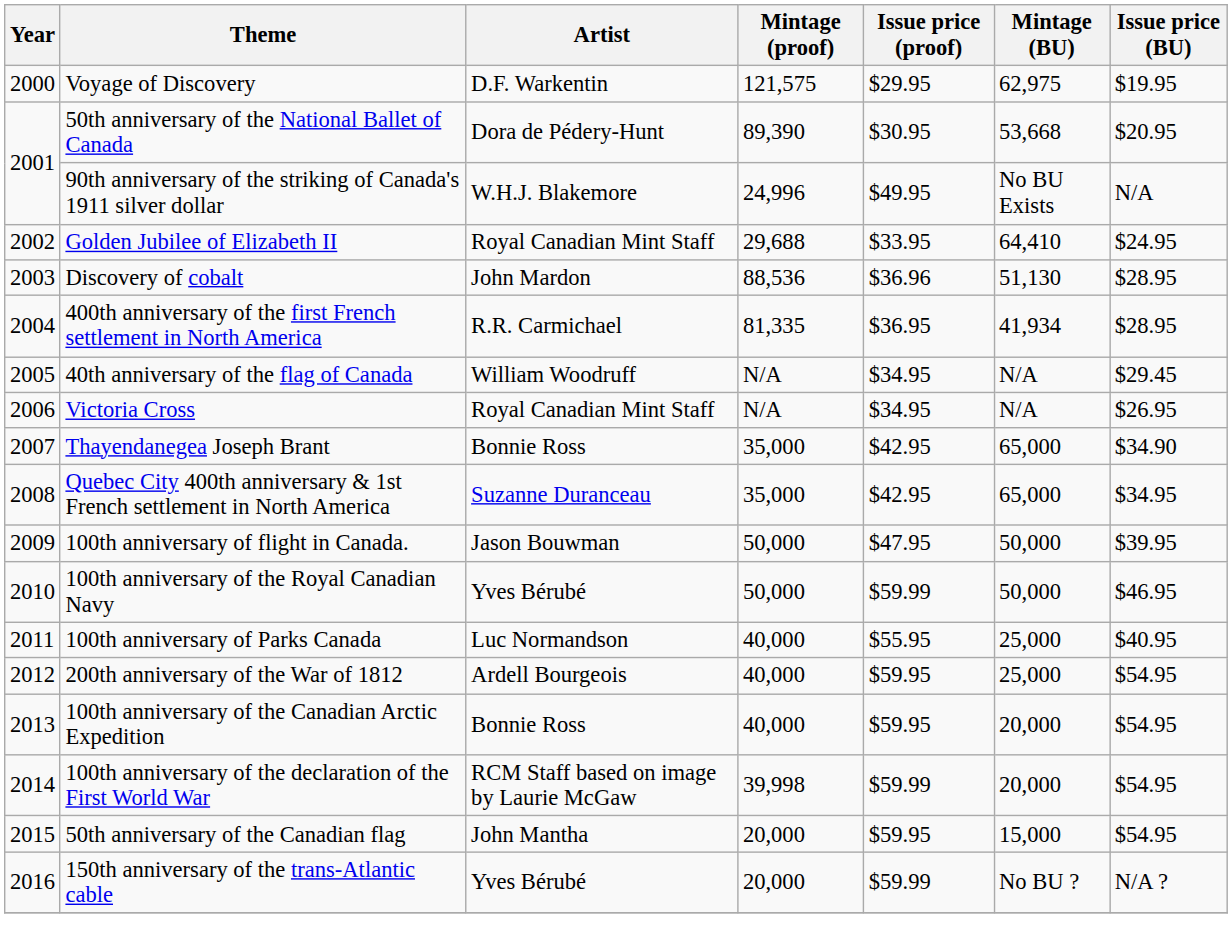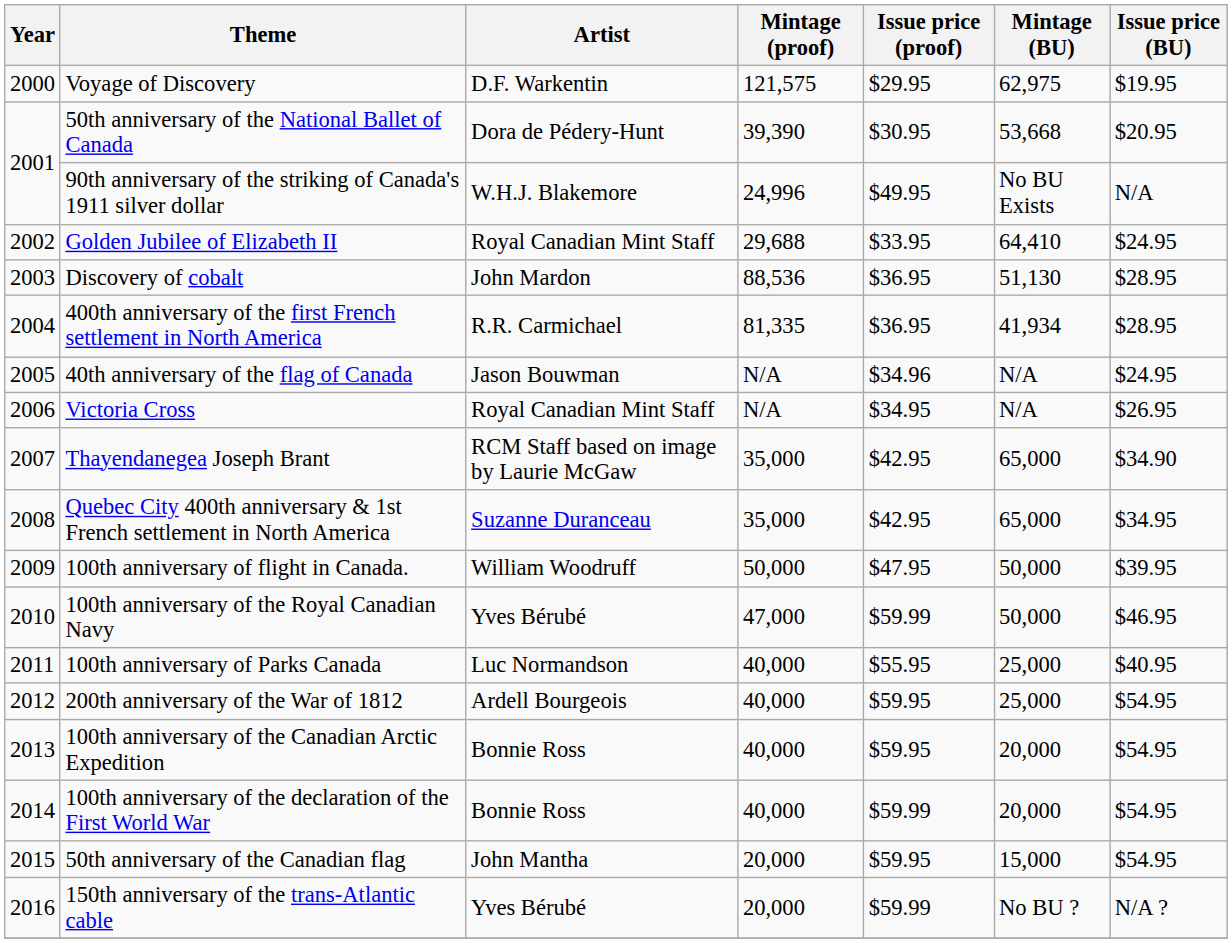 <table class="wikitable">
 <tr>
 <th>Year</th>
 <th>Theme</th>
 <th>Artist</th>
 <th>Mintage (proof)</th>
 <th>Issue price (proof)</th>
 <th>Mintage (BU)</th>
 <th>Issue price (BU)</th>
 </tr>
 <tr>
 <td>2000</td>
 <td>Voyage of Discovery</td>
 <td>D.F. Warkentin</td>
 <td>121,575</td>
 <td>$29.95</td>
 <td>62,975</td>
 <td>$19.95</td>
 </tr>
 <tr>
 <td rowspan="2">2001</td>
 <td>50th anniversary of the <a href='#'>National Ballet of Canada</a></td>
 <td>Dora de Pédery-Hunt</td>
-<td>89,390</td>
+<td>39,390</td>
 <td>$30.95</td>
 <td>53,668</td>
 <td>$20.95</td>
 </tr>
 <tr>
 <td>90th anniversary of the striking of Canada's 1911 silver dollar</td>
 <td>W.H.J. Blakemore</td>
 <td>24,996</td>
 <td>$49.95</td>
 <td>No BU Exists</td>
 <td>N/A</td>
 </tr>
 <tr>
 <td>2002</td>
 <td><a href='#'>Golden Jubilee of Elizabeth II</a></td>
 <td>Royal Canadian Mint Staff</td>
 <td>29,688</td>
 <td>$33.95</td>
 <td>64,410</td>
 <td>$24.95</td>
 </tr>
 <tr>
 <td>2003</td>
 <td>Discovery of <a href='#'>cobalt</a></td>
 <td>John Mardon</td>
 <td>88,536</td>
-<td>$36.96</td>
+<td>$36.95</td>
 <td>51,130</td>
 <td>$28.95</td>
 </tr>
 <tr>
 <td>2004</td>
 <td>400th anniversary of the <a href='#'>first French settlement in North America</a></td>
 <td>R.R. Carmichael</td>
 <td>81,335</td>
 <td>$36.95</td>
 <td>41,934</td>
 <td>$28.95</td>
 </tr>
 <tr>
 <td>2005</td>
 <td>40th anniversary of the <a href='#'>flag of Canada</a></td>
-<td>William Woodruff</td>
+<td>Jason Bouwman</td>
 <td>N/A</td>
-<td>$34.95</td>
+<td>$34.96</td>
 <td>N/A</td>
-<td>$29.45</td>
+<td>$24.95</td>
 </tr>
 <tr>
 <td>2006</td>
 <td><a href='#'>Victoria Cross</a></td>
 <td>Royal Canadian Mint Staff</td>
 <td>N/A</td>
 <td>$34.95</td>
 <td>N/A</td>
 <td>$26.95</td>
 </tr>
 <tr>
 <td>2007</td>
 <td><a href='#'>Thayendanegea</a> Joseph Brant</td>
-<td>Bonnie Ross</td>
+<td>RCM Staff based on image by Laurie McGaw</td>
 <td>35,000</td>
 <td>$42.95</td>
 <td>65,000</td>
 <td>$34.90</td>
 </tr>
 <tr>
 <td>2008</td>
 <td><a href='#'>Quebec City</a> 400th anniversary & 1st French settlement in North America</td>
 <td><a href='#'>Suzanne Duranceau</a></td>
 <td>35,000</td>
 <td>$42.95</td>
 <td>65,000</td>
 <td>$34.95</td>
 </tr>
 <tr>
 <td>2009</td>
 <td>100th anniversary of flight in Canada.</td>
-<td>Jason Bouwman</td>
+<td>William Woodruff</td>
 <td>50,000</td>
 <td>$47.95</td>
 <td>50,000</td>
 <td>$39.95</td>
 </tr>
 <tr>
 <td>2010</td>
 <td>100th anniversary of the Royal Canadian Navy</td>
 <td>Yves Bérubé</td>
-<td>50,000</td>
+<td>47,000</td>
 <td>$59.99</td>
 <td>50,000</td>
 <td>$46.95</td>
 </tr>
 <tr |}>
 <td>2011</td>
 <td>100th anniversary of Parks Canada</td>
 <td>Luc Normandson</td>
 <td>40,000</td>
 <td>$55.95</td>
 <td>25,000</td>
 <td>$40.95</td>
 </tr>
 <tr |}>
 <td>2012</td>
 <td>200th anniversary of the War of 1812</td>
 <td>Ardell Bourgeois</td>
 <td>40,000</td>
 <td>$59.95</td>
 <td>25,000</td>
 <td>$54.95</td>
 </tr>
 <tr>
 <td>2013</td>
 <td>100th anniversary of the Canadian Arctic Expedition</td>
 <td>Bonnie Ross</td>
 <td>40,000</td>
 <td>$59.95</td>
 <td>20,000</td>
 <td>$54.95</td>
 </tr>
 <tr>
 <td>2014</td>
 <td>100th anniversary of the declaration of the <a href='#'>First World War</a></td>
-<td>RCM Staff based on image by Laurie McGaw</td>
-<td>39,998</td>
+<td>Bonnie Ross</td>
+<td>40,000</td>
 <td>$59.99</td>
 <td>20,000</td>
 <td>$54.95</td>
 </tr>
 <tr>
 <td>2015</td>
 <td>50th anniversary of the Canadian flag</td>
 <td>John Mantha</td>
 <td>20,000</td>
 <td>$59.95</td>
 <td>15,000</td>
 <td>$54.95</td>
 </tr>
 <tr>
 <td>2016</td>
 <td>150th anniversary of the <a href='#'>trans-Atlantic cable</a></td>
 <td>Yves Bérubé</td>
 <td>20,000</td>
 <td>$59.99</td>
 <td>No BU ?</td>
 <td>N/A ?</td>
 </tr>
 <tr>
 </tr>
 </table>
